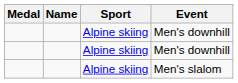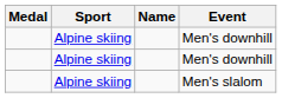 <table class="wikitable sortable" style="font-size:90%">
 <tr>
 <th>Medal</th>
+<th>Sport</th>
 <th>Name</th>
-<th>Sport</th>
 <th>Event</th>
 </tr>
 <tr>
 <td></td>
+<td><a href='#'>Alpine skiing</a></td>
 <td></td>
-<td><a href='#'>Alpine skiing</a></td>
 <td>Men's downhill</td>
 </tr>
 <tr>
 <td></td>
+<td><a href='#'>Alpine skiing</a></td>
 <td></td>
-<td><a href='#'>Alpine skiing</a></td>
 <td>Men's downhill</td>
 </tr>
 <tr>
 <td></td>
+<td><a href='#'>Alpine skiing</a></td>
 <td></td>
-<td><a href='#'>Alpine skiing</a></td>
 <td>Men's slalom</td>
 </tr>
 </table>
